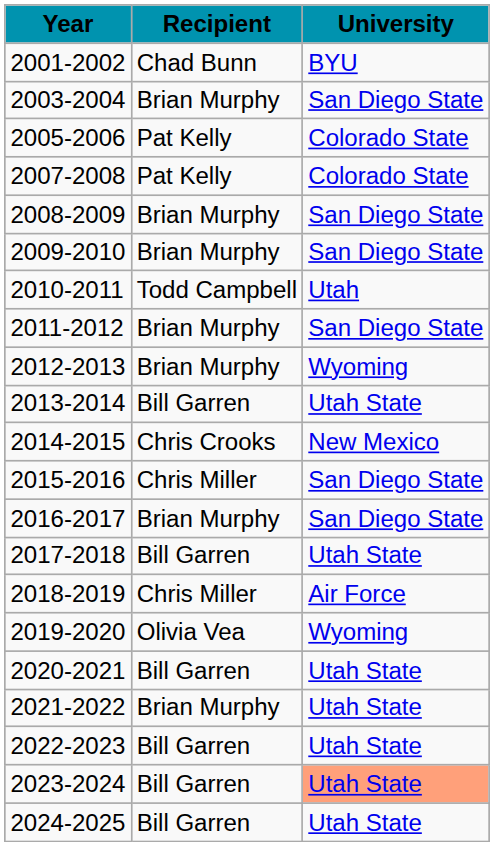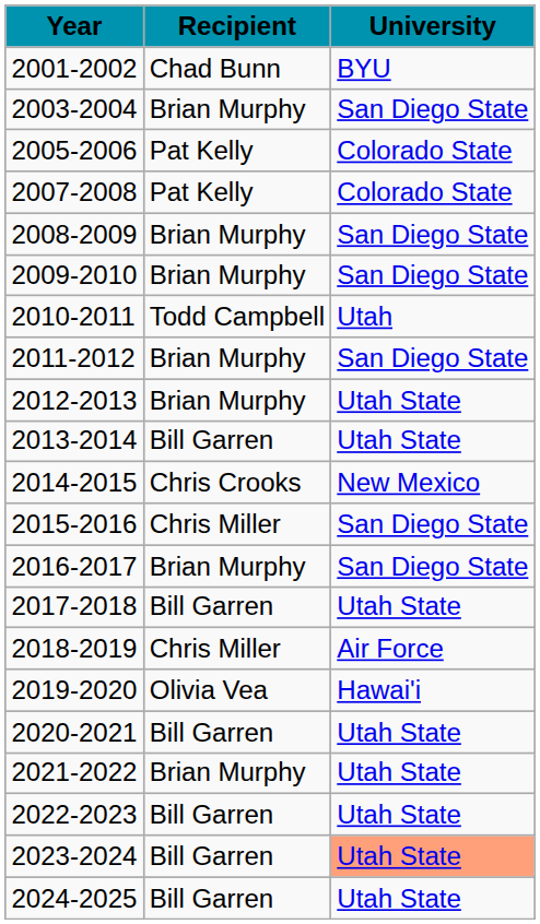 <table class="wikitable sortable" style="font-size:90%;">
 <tr>
 <th style="background:#0093AF;"><span>Year</span></th>
 <th style="background:#0093AF;"><span>Recipient</span></th>
 <th style="background:#0093AF;"><span>University</span></th>
 </tr>
 <tr>
 <td>2001-2002</td>
 <td>Chad Bunn</td>
 <td><a href='#'>BYU</a></td>
 </tr>
 <tr>
 <td>2003-2004</td>
 <td>Brian Murphy</td>
 <td><a href='#'>San Diego State</a></td>
 </tr>
 <tr>
 <td>2005-2006</td>
 <td>Pat Kelly</td>
 <td><a href='#'>Colorado State</a></td>
 </tr>
 <tr>
 <td>2007-2008</td>
 <td>Pat Kelly</td>
 <td><a href='#'>Colorado State</a></td>
 </tr>
 <tr>
 <td>2008-2009</td>
 <td>Brian Murphy</td>
 <td><a href='#'>San Diego State</a></td>
 </tr>
 <tr>
 <td>2009-2010</td>
 <td>Brian Murphy</td>
 <td><a href='#'>San Diego State</a></td>
 </tr>
 <tr>
 <td>2010-2011</td>
 <td>Todd Campbell</td>
 <td><a href='#'>Utah</a></td>
 </tr>
 <tr>
 <td>2011-2012</td>
 <td>Brian Murphy</td>
 <td><a href='#'>San Diego State</a></td>
 </tr>
 <tr>
 <td>2012-2013</td>
 <td>Brian Murphy</td>
-<td><a href='#'>Wyoming</a></td>
+<td><a href='#'>Utah State</a></td>
 </tr>
 <tr>
 <td>2013-2014</td>
 <td>Bill Garren</td>
 <td><a href='#'>Utah State</a></td>
 </tr>
 <tr>
 <td>2014-2015</td>
 <td>Chris Crooks</td>
 <td><a href='#'>New Mexico</a></td>
 </tr>
 <tr>
 <td>2015-2016</td>
 <td>Chris Miller</td>
 <td><a href='#'>San Diego State</a></td>
 </tr>
 <tr>
 <td>2016-2017</td>
 <td>Brian Murphy</td>
 <td><a href='#'>San Diego State</a></td>
 </tr>
 <tr>
 <td>2017-2018</td>
 <td>Bill Garren</td>
 <td><a href='#'>Utah State</a></td>
 </tr>
 <tr>
 <td>2018-2019</td>
 <td>Chris Miller</td>
 <td><a href='#'>Air Force</a></td>
 </tr>
 <tr>
 <td>2019-2020</td>
 <td>Olivia Vea</td>
-<td><a href='#'>Wyoming</a></td>
+<td><a href='#'>Hawai'i</a></td>
 </tr>
 <tr>
 <td>2020-2021</td>
 <td>Bill Garren</td>
 <td><a href='#'>Utah State</a></td>
 </tr>
 <tr>
 <td>2021-2022</td>
 <td>Brian Murphy</td>
 <td><a href='#'>Utah State</a></td>
 </tr>
 <tr>
 <td>2022-2023</td>
 <td>Bill Garren</td>
 <td><a href='#'>Utah State</a></td>
 </tr>
 <tr>
 <td>2023-2024</td>
 <td>Bill Garren</td>
 <td style="background: lightsalmon;"><a href='#'>Utah State</a></td>
 </tr>
 <tr>
 <td>2024-2025</td>
 <td>Bill Garren</td>
 <td><a href='#'>Utah State</a></td>
 </tr>
 </table>
